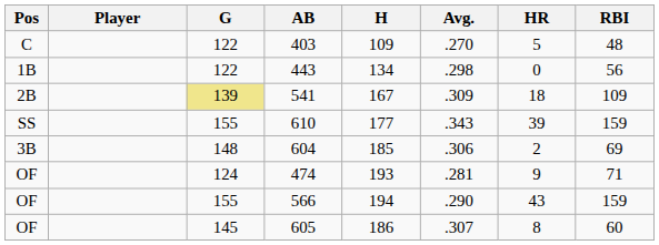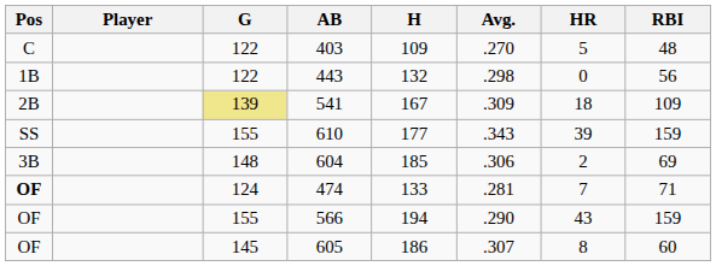 <table class="wikitable sortable">
 <tr>
 <th bgcolor="#DDDDFF" width="5%">Pos</th>
 <th bgcolor="#DDDDFF" width="16%">Player</th>
 <th bgcolor="#DDDDFF" width="9%">G</th>
 <th bgcolor="#DDDDFF" width="9%">AB</th>
 <th bgcolor="#DDDDFF" width="9%">H</th>
 <th bgcolor="#DDDDFF" width="9%">Avg.</th>
 <th bgcolor="#DDDDFF" width="9%">HR</th>
 <th bgcolor="#DDDDFF" width="9%">RBI</th>
 </tr>
 <tr align="center">
 <td>C</td>
 <td></td>
 <td>122</td>
 <td>403</td>
 <td>109</td>
 <td>.270</td>
 <td>5</td>
 <td>48</td>
 </tr>
 <tr align="center">
 <td>1B</td>
 <td></td>
 <td>122</td>
 <td>443</td>
-<td>134</td>
+<td>132</td>
 <td>.298</td>
 <td>0</td>
 <td>56</td>
 </tr>
 <tr align="center">
 <td>2B</td>
 <td></td>
 <td style="background: khaki;">139</td>
 <td>541</td>
 <td>167</td>
 <td>.309</td>
 <td>18</td>
 <td>109</td>
 </tr>
 <tr align="center">
 <td>SS</td>
 <td></td>
 <td>155</td>
 <td>610</td>
 <td>177</td>
 <td>.343</td>
 <td>39</td>
 <td>159</td>
 </tr>
 <tr align="center">
 <td>3B</td>
 <td></td>
 <td>148</td>
 <td>604</td>
 <td>185</td>
 <td>.306</td>
 <td>2</td>
 <td>69</td>
 </tr>
 <tr align="center">
-<td>OF</td>
+<td><strong>OF</strong></td>
 <td></td>
 <td>124</td>
 <td>474</td>
-<td>193</td>
+<td>133</td>
 <td>.281</td>
-<td>9</td>
+<td>7</td>
 <td>71</td>
 </tr>
 <tr align="center">
 <td>OF</td>
 <td></td>
 <td>155</td>
 <td>566</td>
 <td>194</td>
 <td>.290</td>
 <td>43</td>
 <td>159</td>
 </tr>
 <tr align="center">
 <td>OF</td>
 <td></td>
 <td>145</td>
 <td>605</td>
 <td>186</td>
 <td>.307</td>
 <td>8</td>
 <td>60</td>
 </tr>
 </table>
